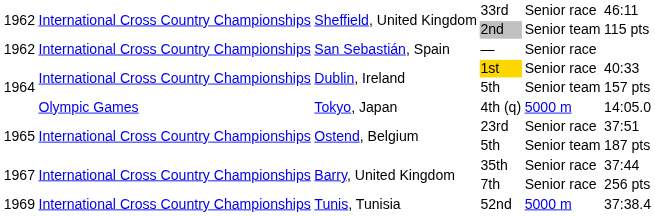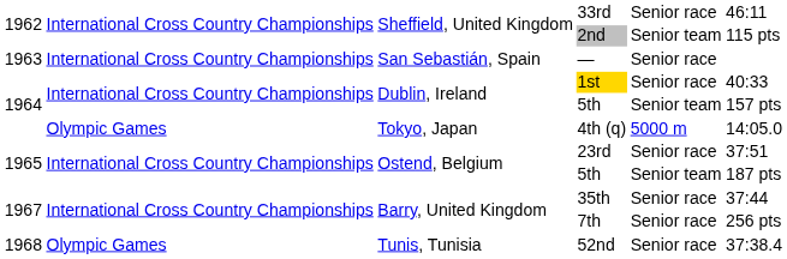 <table>
 <tr>
 <td rowspan=2>1962</td>
 <td rowspan=2><a href='#'>International Cross Country Championships</a></td>
 <td rowspan=2><a href='#'>Sheffield</a>, United Kingdom</td>
 <td>33rd</td>
 <td>Senior race</td>
 <td>46:11</td>
 </tr>
 <tr>
 <td bgcolor=silver>2nd</td>
 <td>Senior team</td>
 <td>115 pts</td>
 </tr>
 <tr>
-<td>1962</td>
+<td>1963</td>
 <td><a href='#'>International Cross Country Championships</a></td>
 <td><a href='#'>San Sebastián</a>, Spain</td>
 <td>—</td>
 <td>Senior race</td>
 <td></td>
 </tr>
 <tr>
 <td rowspan=3>1964</td>
 <td rowspan=2><a href='#'>International Cross Country Championships</a></td>
 <td rowspan=2><a href='#'>Dublin</a>, Ireland</td>
 <td bgcolor=gold>1st</td>
 <td>Senior race</td>
 <td>40:33</td>
 </tr>
 <tr>
 <td>5th</td>
 <td>Senior team</td>
 <td>157 pts</td>
 </tr>
 <tr>
 <td><a href='#'>Olympic Games</a></td>
 <td><a href='#'>Tokyo</a>, Japan</td>
 <td>4th (q)</td>
 <td><a href='#'>5000 m</a></td>
 <td>14:05.0</td>
 </tr>
 <tr>
 <td rowspan=2>1965</td>
 <td rowspan=2><a href='#'>International Cross Country Championships</a></td>
 <td rowspan=2><a href='#'>Ostend</a>, Belgium</td>
 <td>23rd</td>
 <td>Senior race</td>
 <td>37:51</td>
 </tr>
 <tr>
 <td>5th</td>
 <td>Senior team</td>
 <td>187 pts</td>
 </tr>
 <tr>
 <td rowspan=2>1967</td>
 <td rowspan=2><a href='#'>International Cross Country Championships</a></td>
 <td rowspan=2><a href='#'>Barry</a>, United Kingdom</td>
 <td>35th</td>
 <td>Senior race</td>
 <td>37:44</td>
 </tr>
 <tr>
 <td>7th</td>
 <td>Senior race</td>
 <td>256 pts</td>
 </tr>
 <tr>
-<td>1969</td>
-<td><a href='#'>International Cross Country Championships</a></td>
+<td>1968</td>
+<td><a href='#'>Olympic Games</a></td>
 <td><a href='#'>Tunis</a>, Tunisia</td>
 <td>52nd</td>
-<td><a href='#'>5000 m</a></td>
+<td>Senior race</td>
 <td>37:38.4</td>
 </tr>
 </table>
